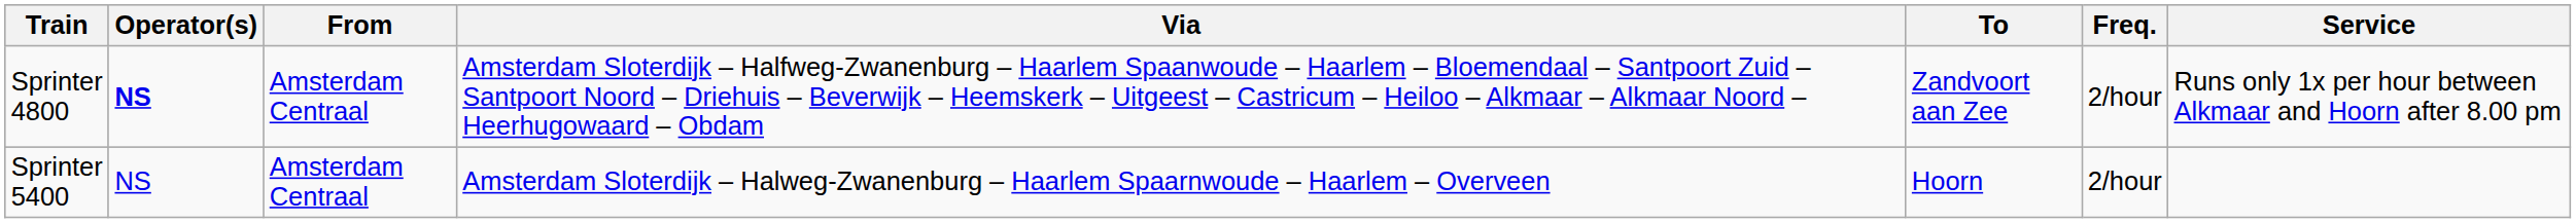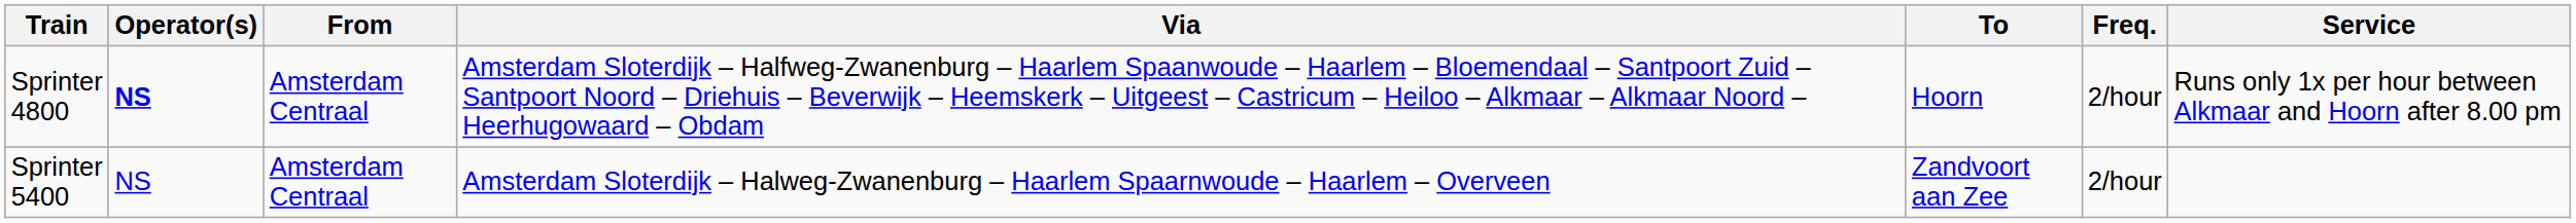 <table class="wikitable">
 <tr>
 <th>Train</th>
 <th>Operator(s)</th>
 <th>From</th>
 <th>Via</th>
 <th>To</th>
 <th>Freq.</th>
 <th>Service</th>
 </tr>
 <tr>
 <td>Sprinter<br>4800</td>
 <td><strong><a href='#'>NS</a></strong></td>
 <td><a href='#'>Amsterdam Centraal</a></td>
 <td><a href='#'>Amsterdam Sloterdijk</a> – Halfweg-Zwanenburg – <a href='#'>Haarlem Spaanwoude</a> – <a href='#'>Haarlem</a> – <a href='#'>Bloemendaal</a> – <a href='#'>Santpoort Zuid</a> – <a href='#'>Santpoort Noord</a> – <a href='#'>Driehuis</a> – <a href='#'>Beverwijk</a> – <a href='#'>Heemskerk</a> – <a href='#'>Uitgeest</a> – <a href='#'>Castricum</a> – <a href='#'>Heiloo</a> – <a href='#'>Alkmaar</a> – <a href='#'>Alkmaar Noord</a> – <a href='#'>Heerhugowaard</a> – <a href='#'>Obdam</a></td>
-<td><a href='#'>Zandvoort aan Zee</a></td>
+<td><a href='#'>Hoorn</a></td>
 <td>2/hour</td>
 <td>Runs only 1x per hour between <a href='#'>Alkmaar</a> and <a href='#'>Hoorn</a> after 8.00 pm</td>
 </tr>
 <tr>
 <td>Sprinter<br>5400</td>
 <td><a href='#'>NS</a></td>
 <td><a href='#'>Amsterdam Centraal</a></td>
 <td><a href='#'>Amsterdam Sloterdijk</a> – Halweg-Zwanenburg – <a href='#'>Haarlem Spaarnwoude</a> – <a href='#'>Haarlem</a> – <a href='#'>Overveen</a></td>
-<td><a href='#'>Hoorn</a></td>
+<td><a href='#'>Zandvoort aan Zee</a></td>
 <td>2/hour</td>
 <td></td>
 </tr>
 </table>
